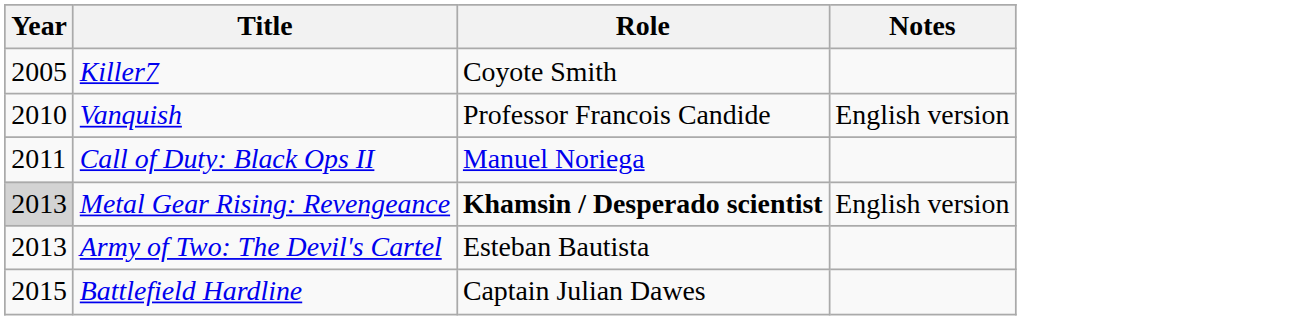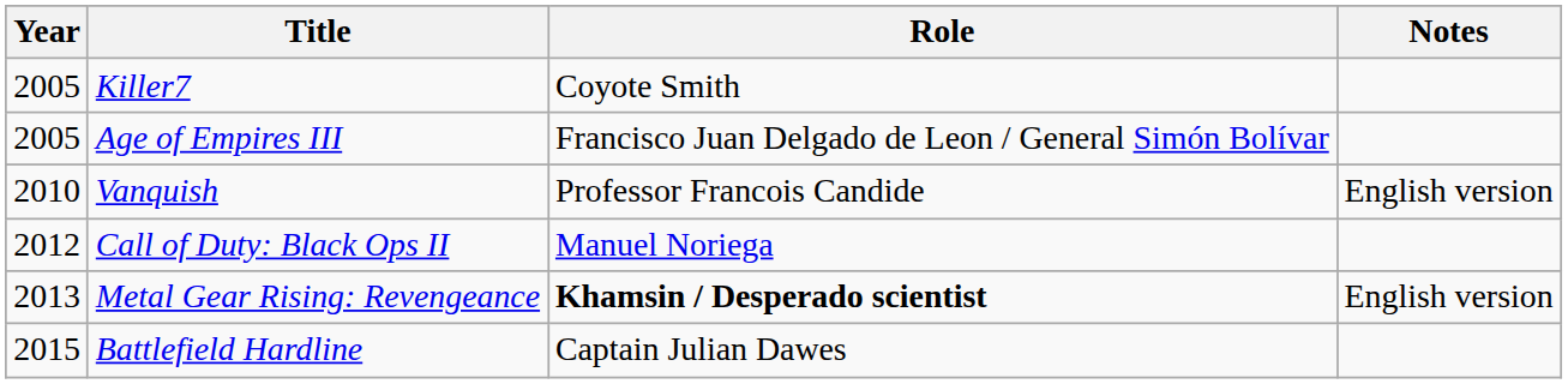 <table class="wikitable sortable">
 <tr>
 <th>Year</th>
 <th>Title</th>
 <th>Role</th>
 <th>Notes</th>
 </tr>
 <tr>
 <td>2005</td>
 <td><em><a href='#'>Killer7</a></em></td>
 <td>Coyote Smith</td>
 <td></td>
 </tr>
 <tr>
+<td>2005</td>
+<td><em><a href='#'>Age of Empires III</a></em></td>
+<td>Francisco Juan Delgado de Leon / General <a href='#'>Simón Bolívar</a></td>
+<td></td>
+</tr>
+<tr>
 <td>2010</td>
 <td><em><a href='#'>Vanquish</a></em></td>
 <td>Professor Francois Candide</td>
 <td>English version</td>
 </tr>
 <tr>
-<td>2011</td>
+<td>2012</td>
 <td><em><a href='#'>Call of Duty: Black Ops II</a></em></td>
 <td><a href='#'>Manuel Noriega</a></td>
 <td></td>
 </tr>
 <tr>
-<td style="background: lightgrey;">2013</td>
+<td>2013</td>
 <td><em><a href='#'>Metal Gear Rising: Revengeance</a></em></td>
 <td><strong>Khamsin / Desperado scientist</strong></td>
 <td>English version</td>
-</tr>
-<tr>
-<td>2013</td>
-<td><em><a href='#'>Army of Two: The Devil's Cartel</a></em></td>
-<td>Esteban Bautista</td>
-<td></td>
 </tr>
 <tr>
 <td>2015</td>
 <td><em><a href='#'>Battlefield Hardline</a></em></td>
 <td>Captain Julian Dawes</td>
 <td></td>
 </tr>
 </table>
